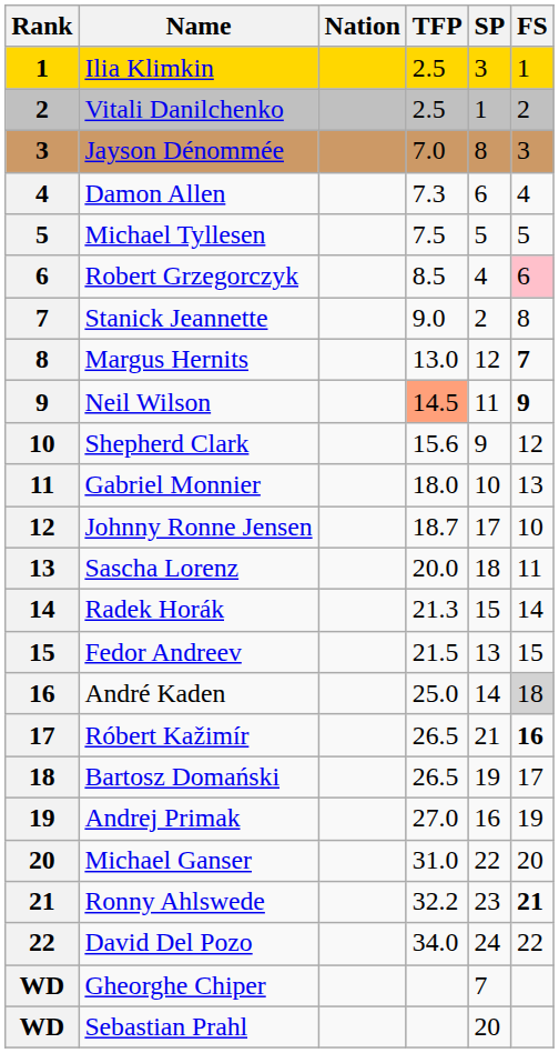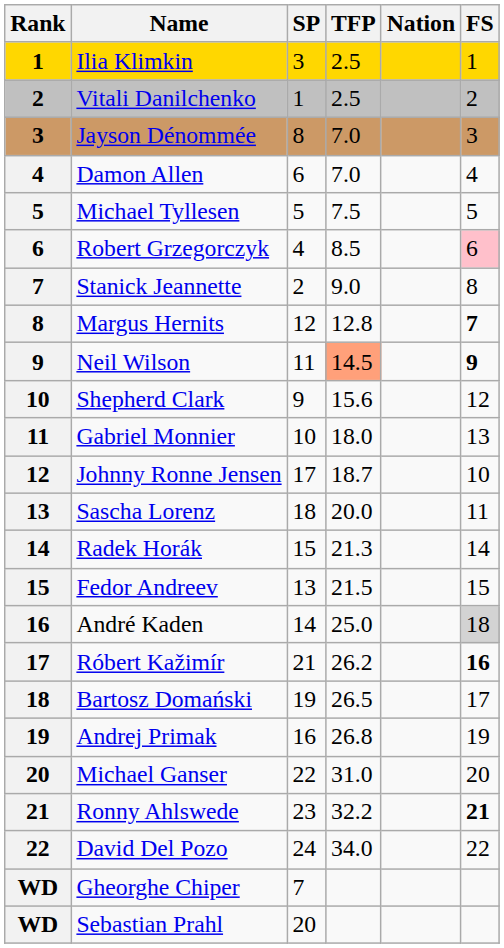 <table class="wikitable">
 <tr>
 <th>Rank</th>
 <th>Name</th>
+<th>SP</th>
+<th>TFP</th>
 <th>Nation</th>
-<th>TFP</th>
-<th>SP</th>
 <th>FS</th>
 </tr>
 <tr bgcolor="gold">
 <td align="center"><strong>1</strong></td>
 <td><a href='#'>Ilia Klimkin</a></td>
+<td>3</td>
+<td>2.5</td>
 <td></td>
-<td>2.5</td>
-<td>3</td>
 <td>1</td>
 </tr>
 <tr bgcolor="silver">
 <td align="center"><strong>2</strong></td>
 <td><a href='#'>Vitali Danilchenko</a></td>
+<td>1</td>
+<td>2.5</td>
 <td></td>
-<td>2.5</td>
-<td>1</td>
 <td>2</td>
 </tr>
 <tr bgcolor="cc9966">
 <td align="center"><strong>3</strong></td>
 <td><a href='#'>Jayson Dénommée</a></td>
+<td>8</td>
+<td>7.0</td>
 <td></td>
-<td>7.0</td>
-<td>8</td>
 <td>3</td>
 </tr>
 <tr>
 <th>4</th>
 <td><a href='#'>Damon Allen</a></td>
+<td>6</td>
+<td>7.0</td>
 <td></td>
-<td>7.3</td>
-<td>6</td>
 <td>4</td>
 </tr>
 <tr>
 <th>5</th>
 <td><a href='#'>Michael Tyllesen</a></td>
+<td>5</td>
+<td>7.5</td>
 <td></td>
-<td>7.5</td>
-<td>5</td>
 <td>5</td>
 </tr>
 <tr>
 <th>6</th>
 <td><a href='#'>Robert Grzegorczyk</a></td>
+<td>4</td>
+<td>8.5</td>
 <td></td>
-<td>8.5</td>
-<td>4</td>
 <td style="background: pink;">6</td>
 </tr>
 <tr>
 <th>7</th>
 <td><a href='#'>Stanick Jeannette</a></td>
+<td>2</td>
+<td>9.0</td>
 <td></td>
-<td>9.0</td>
-<td>2</td>
 <td>8</td>
 </tr>
 <tr>
 <th>8</th>
 <td><a href='#'>Margus Hernits</a></td>
+<td>12</td>
+<td>12.8</td>
 <td></td>
-<td>13.0</td>
-<td>12</td>
 <td><strong>7</strong></td>
 </tr>
 <tr>
 <th>9</th>
 <td><a href='#'>Neil Wilson</a></td>
+<td>11</td>
+<td style="background: lightsalmon;">14.5</td>
 <td></td>
-<td style="background: lightsalmon;">14.5</td>
-<td>11</td>
 <td><strong>9</strong></td>
 </tr>
 <tr>
 <th>10</th>
 <td><a href='#'>Shepherd Clark</a></td>
+<td>9</td>
+<td>15.6</td>
 <td></td>
-<td>15.6</td>
-<td>9</td>
 <td>12</td>
 </tr>
 <tr>
 <th>11</th>
 <td><a href='#'>Gabriel Monnier</a></td>
+<td>10</td>
+<td>18.0</td>
 <td></td>
-<td>18.0</td>
-<td>10</td>
 <td>13</td>
 </tr>
 <tr>
 <th>12</th>
 <td><a href='#'>Johnny Ronne Jensen</a></td>
+<td>17</td>
+<td>18.7</td>
 <td></td>
-<td>18.7</td>
-<td>17</td>
 <td>10</td>
 </tr>
 <tr>
 <th>13</th>
 <td><a href='#'>Sascha Lorenz</a></td>
+<td>18</td>
+<td>20.0</td>
 <td></td>
-<td>20.0</td>
-<td>18</td>
 <td>11</td>
 </tr>
 <tr>
 <th>14</th>
 <td><a href='#'>Radek Horák</a></td>
+<td>15</td>
+<td>21.3</td>
 <td></td>
-<td>21.3</td>
-<td>15</td>
 <td>14</td>
 </tr>
 <tr>
 <th>15</th>
 <td><a href='#'>Fedor Andreev</a></td>
+<td>13</td>
+<td>21.5</td>
 <td></td>
-<td>21.5</td>
-<td>13</td>
 <td>15</td>
 </tr>
 <tr>
 <th>16</th>
 <td>André Kaden</td>
+<td>14</td>
+<td>25.0</td>
 <td></td>
-<td>25.0</td>
-<td>14</td>
 <td style="background: lightgrey;">18</td>
 </tr>
 <tr>
 <th>17</th>
 <td><a href='#'>Róbert Kažimír</a></td>
+<td>21</td>
+<td>26.2</td>
 <td></td>
-<td>26.5</td>
-<td>21</td>
 <td><strong>16</strong></td>
 </tr>
 <tr>
 <th>18</th>
 <td><a href='#'>Bartosz Domański</a></td>
+<td>19</td>
+<td>26.5</td>
 <td></td>
-<td>26.5</td>
-<td>19</td>
 <td>17</td>
 </tr>
 <tr>
 <th>19</th>
 <td><a href='#'>Andrej Primak</a></td>
+<td>16</td>
+<td>26.8</td>
 <td></td>
-<td>27.0</td>
-<td>16</td>
 <td>19</td>
 </tr>
 <tr>
 <th>20</th>
 <td><a href='#'>Michael Ganser</a></td>
+<td>22</td>
+<td>31.0</td>
 <td></td>
-<td>31.0</td>
-<td>22</td>
 <td>20</td>
 </tr>
 <tr>
 <th>21</th>
 <td><a href='#'>Ronny Ahlswede</a></td>
+<td>23</td>
+<td>32.2</td>
 <td></td>
-<td>32.2</td>
-<td>23</td>
 <td><strong>21</strong></td>
 </tr>
 <tr>
 <th>22</th>
 <td><a href='#'>David Del Pozo</a></td>
+<td>24</td>
+<td>34.0</td>
 <td></td>
-<td>34.0</td>
-<td>24</td>
 <td>22</td>
 </tr>
 <tr>
 <th>WD</th>
 <td><a href='#'>Gheorghe Chiper</a></td>
+<td>7</td>
 <td></td>
 <td></td>
-<td>7</td>
 <td></td>
 </tr>
 <tr>
 <th>WD</th>
 <td><a href='#'>Sebastian Prahl</a></td>
+<td>20</td>
 <td></td>
 <td></td>
-<td>20</td>
 <td></td>
 </tr>
 </table>
